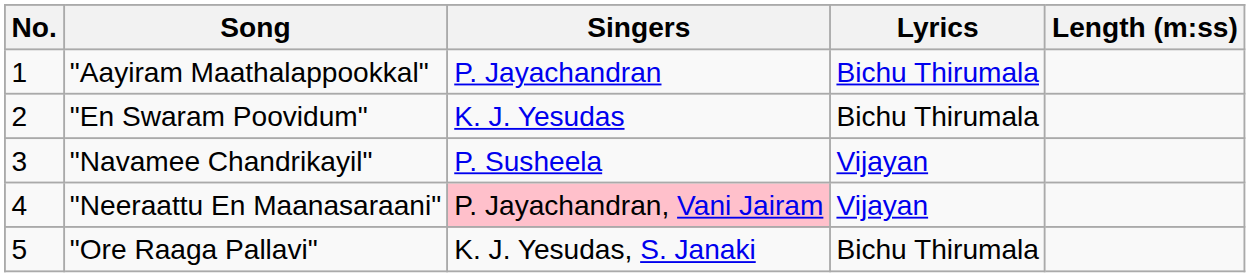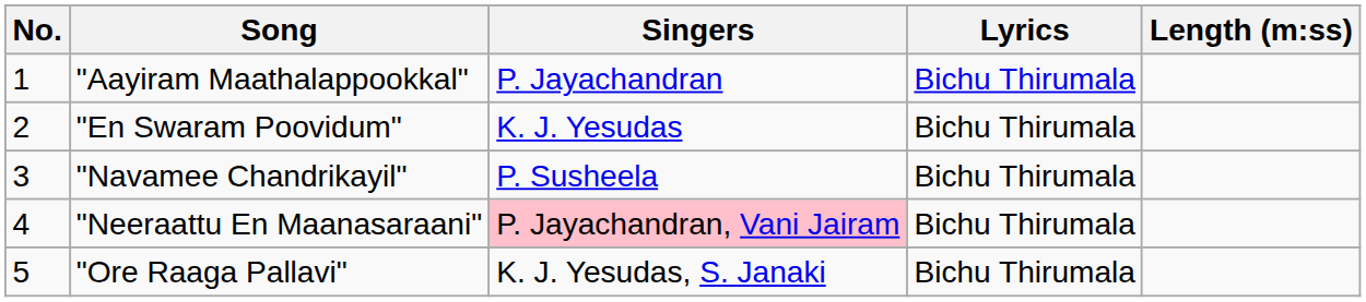 <table class="wikitable" style="font-size:95%;">
 <tr>
 <th>No.</th>
 <th>Song</th>
 <th>Singers</th>
 <th>Lyrics</th>
 <th>Length (m:ss)</th>
 </tr>
 <tr>
 <td>1</td>
 <td>"Aayiram Maathalappookkal"</td>
 <td><a href='#'>P. Jayachandran</a></td>
 <td><a href='#'>Bichu Thirumala</a></td>
 <td></td>
 </tr>
 <tr>
 <td>2</td>
 <td>"En Swaram Poovidum"</td>
 <td><a href='#'>K. J. Yesudas</a></td>
 <td>Bichu Thirumala</td>
 <td></td>
 </tr>
 <tr>
 <td>3</td>
 <td>"Navamee Chandrikayil"</td>
 <td><a href='#'>P. Susheela</a></td>
-<td><a href='#'>Vijayan</a></td>
+<td>Bichu Thirumala</td>
 <td></td>
 </tr>
 <tr>
 <td>4</td>
 <td>"Neeraattu En Maanasaraani"</td>
 <td style="background: pink;">P. Jayachandran, <a href='#'>Vani Jairam</a></td>
-<td><a href='#'>Vijayan</a></td>
+<td>Bichu Thirumala</td>
 <td></td>
 </tr>
 <tr>
 <td>5</td>
 <td>"Ore Raaga Pallavi"</td>
 <td>K. J. Yesudas, <a href='#'>S. Janaki</a></td>
 <td>Bichu Thirumala</td>
 <td></td>
 </tr>
 </table>
